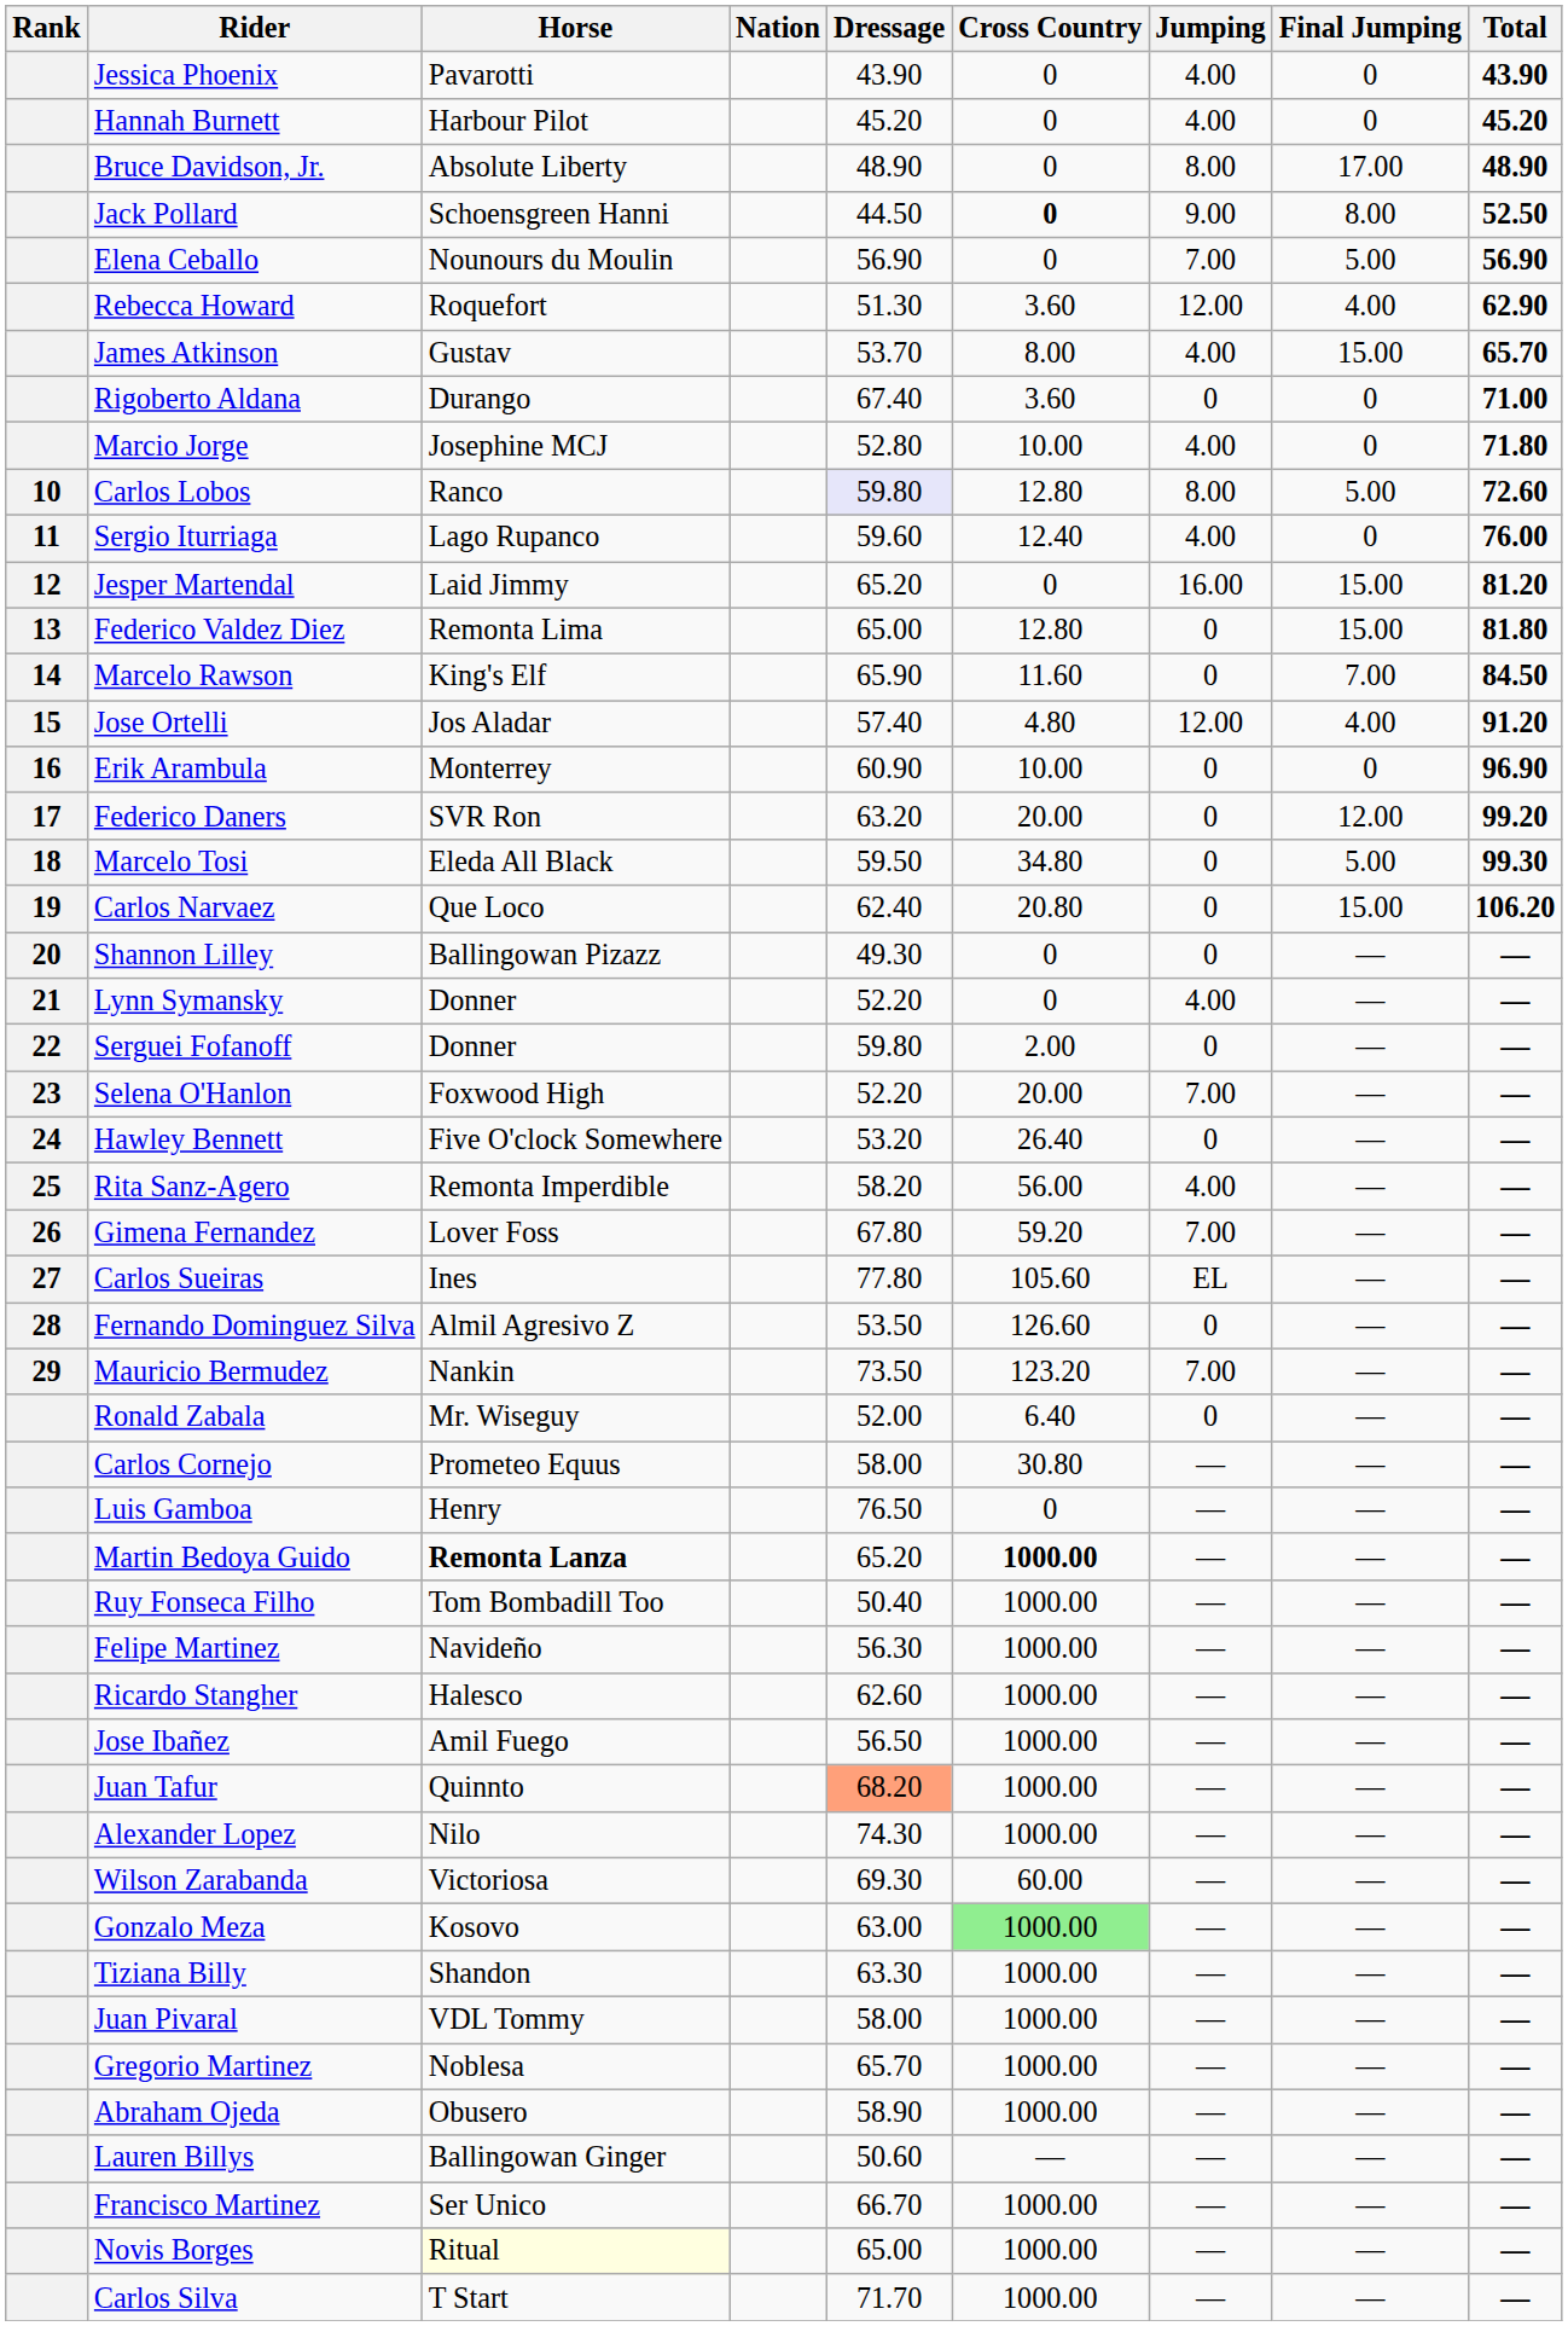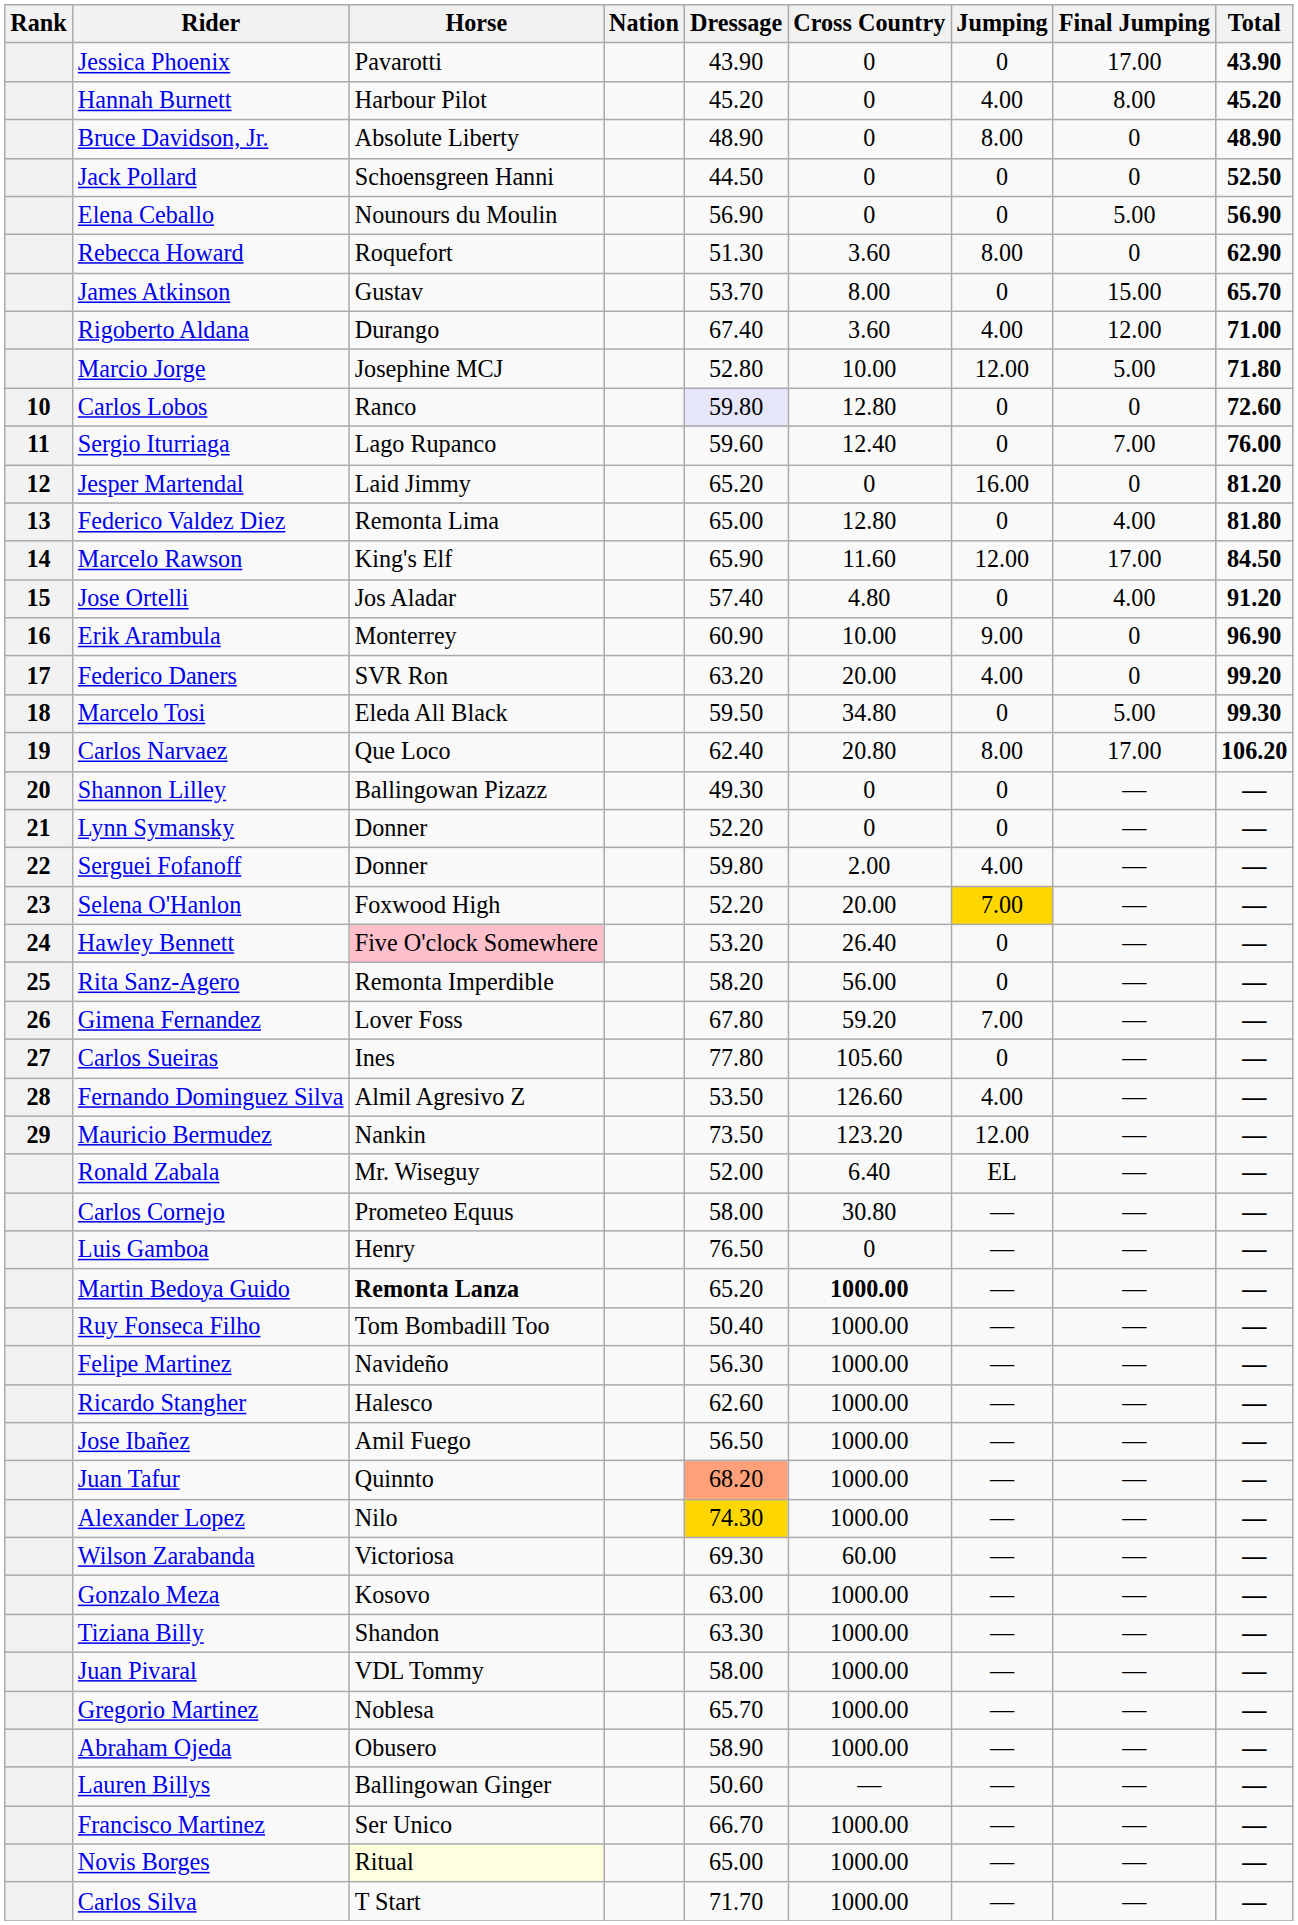 <table class="wikitable sortable" style="text-align:center">
 <tr>
 <th>Rank</th>
 <th>Rider</th>
 <th>Horse</th>
 <th>Nation</th>
 <th>Dressage</th>
 <th>Cross Country</th>
 <th>Jumping</th>
 <th>Final Jumping</th>
 <th>Total</th>
 </tr>
 <tr>
 <th></th>
 <td align=left><a href='#'>Jessica Phoenix</a></td>
 <td align=left>Pavarotti</td>
 <td align=left></td>
 <td>43.90</td>
 <td>0</td>
-<td>4.00</td>
 <td>0</td>
+<td>17.00</td>
 <td><strong>43.90</strong></td>
 </tr>
 <tr>
 <th></th>
 <td align=left><a href='#'>Hannah Burnett</a></td>
 <td align=left>Harbour Pilot</td>
 <td align=left></td>
 <td>45.20</td>
 <td>0</td>
 <td>4.00</td>
-<td>0</td>
+<td>8.00</td>
 <td><strong>45.20</strong></td>
 </tr>
 <tr>
 <th></th>
 <td align=left><a href='#'>Bruce Davidson, Jr.</a></td>
 <td align=left>Absolute Liberty</td>
 <td align=left></td>
 <td>48.90</td>
 <td>0</td>
 <td>8.00</td>
-<td>17.00</td>
+<td>0</td>
 <td><strong>48.90</strong></td>
 </tr>
 <tr>
 <th></th>
 <td align=left><a href='#'>Jack Pollard</a></td>
 <td align=left>Schoensgreen Hanni</td>
 <td align=left></td>
 <td>44.50</td>
-<td><strong>0</strong></td>
-<td>9.00</td>
-<td>8.00</td>
+<td>0</td>
+<td>0</td>
+<td>0</td>
 <td><strong>52.50</strong></td>
 </tr>
 <tr>
 <th></th>
 <td align=left><a href='#'>Elena Ceballo</a></td>
 <td align=left>Nounours du Moulin</td>
 <td align=left></td>
 <td>56.90</td>
 <td>0</td>
-<td>7.00</td>
+<td>0</td>
 <td>5.00</td>
 <td><strong>56.90</strong></td>
 </tr>
 <tr>
 <th></th>
 <td align=left><a href='#'>Rebecca Howard</a></td>
 <td align=left>Roquefort</td>
 <td align=left></td>
 <td>51.30</td>
 <td>3.60</td>
-<td>12.00</td>
-<td>4.00</td>
+<td>8.00</td>
+<td>0</td>
 <td><strong>62.90</strong></td>
 </tr>
 <tr>
 <th></th>
 <td align=left><a href='#'>James Atkinson</a></td>
 <td align=left>Gustav</td>
 <td align=left></td>
 <td>53.70</td>
 <td>8.00</td>
-<td>4.00</td>
+<td>0</td>
 <td>15.00</td>
 <td><strong>65.70</strong></td>
 </tr>
 <tr>
 <th></th>
 <td align=left><a href='#'>Rigoberto Aldana</a></td>
 <td align=left>Durango</td>
 <td align=left></td>
 <td>67.40</td>
 <td>3.60</td>
-<td>0</td>
-<td>0</td>
+<td>4.00</td>
+<td>12.00</td>
 <td><strong>71.00</strong></td>
 </tr>
 <tr>
 <th></th>
 <td align=left><a href='#'>Marcio Jorge</a></td>
 <td align=left>Josephine MCJ</td>
 <td align=left></td>
 <td>52.80</td>
 <td>10.00</td>
-<td>4.00</td>
-<td>0</td>
+<td>12.00</td>
+<td>5.00</td>
 <td><strong>71.80</strong></td>
 </tr>
 <tr>
 <th>10</th>
 <td align=left><a href='#'>Carlos Lobos</a></td>
 <td align=left>Ranco</td>
 <td align=left></td>
 <td style="background: lavender;">59.80</td>
 <td>12.80</td>
-<td>8.00</td>
-<td>5.00</td>
+<td>0</td>
+<td>0</td>
 <td><strong>72.60</strong></td>
 </tr>
 <tr>
 <th>11</th>
 <td align=left><a href='#'>Sergio Iturriaga</a></td>
 <td align=left>Lago Rupanco</td>
 <td align=left></td>
 <td>59.60</td>
 <td>12.40</td>
-<td>4.00</td>
 <td>0</td>
+<td>7.00</td>
 <td><strong>76.00</strong></td>
 </tr>
 <tr>
 <th>12</th>
 <td align=left><a href='#'>Jesper Martendal</a></td>
 <td align=left>Laid Jimmy</td>
 <td align=left></td>
 <td>65.20</td>
 <td>0</td>
 <td>16.00</td>
-<td>15.00</td>
+<td>0</td>
 <td><strong>81.20</strong></td>
 </tr>
 <tr>
 <th>13</th>
 <td align=left><a href='#'>Federico Valdez Diez</a></td>
 <td align=left>Remonta Lima</td>
 <td align=left></td>
 <td>65.00</td>
 <td>12.80</td>
 <td>0</td>
-<td>15.00</td>
+<td>4.00</td>
 <td><strong>81.80</strong></td>
 </tr>
 <tr>
 <th>14</th>
 <td align=left><a href='#'>Marcelo Rawson</a></td>
 <td align=left>King's Elf</td>
 <td align=left></td>
 <td>65.90</td>
 <td>11.60</td>
-<td>0</td>
-<td>7.00</td>
+<td>12.00</td>
+<td>17.00</td>
 <td><strong>84.50</strong></td>
 </tr>
 <tr>
 <th>15</th>
 <td align=left><a href='#'>Jose Ortelli</a></td>
 <td align=left>Jos Aladar</td>
 <td align=left></td>
 <td>57.40</td>
 <td>4.80</td>
-<td>12.00</td>
+<td>0</td>
 <td>4.00</td>
 <td><strong>91.20</strong></td>
 </tr>
 <tr>
 <th>16</th>
 <td align=left><a href='#'>Erik Arambula</a></td>
 <td align=left>Monterrey</td>
 <td align=left></td>
 <td>60.90</td>
 <td>10.00</td>
-<td>0</td>
+<td>9.00</td>
 <td>0</td>
 <td><strong>96.90</strong></td>
 </tr>
 <tr>
 <th>17</th>
 <td align=left><a href='#'>Federico Daners</a></td>
 <td align=left>SVR Ron</td>
 <td align=left></td>
 <td>63.20</td>
 <td>20.00</td>
+<td>4.00</td>
 <td>0</td>
-<td>12.00</td>
 <td><strong>99.20</strong></td>
 </tr>
 <tr>
 <th>18</th>
 <td align=left><a href='#'>Marcelo Tosi</a></td>
 <td align=left>Eleda All Black</td>
 <td align=left></td>
 <td>59.50</td>
 <td>34.80</td>
 <td>0</td>
 <td>5.00</td>
 <td><strong>99.30</strong></td>
 </tr>
 <tr>
 <th>19</th>
 <td align=left><a href='#'>Carlos Narvaez</a></td>
 <td align=left>Que Loco</td>
 <td align=left></td>
 <td>62.40</td>
 <td>20.80</td>
-<td>0</td>
-<td>15.00</td>
+<td>8.00</td>
+<td>17.00</td>
 <td><strong>106.20</strong></td>
 </tr>
 <tr>
 <th>20</th>
 <td align=left><a href='#'>Shannon Lilley</a></td>
 <td align=left>Ballingowan Pizazz</td>
 <td align=left></td>
 <td>49.30</td>
 <td>0</td>
 <td>0</td>
 <td>—</td>
 <td><strong>—</strong></td>
 </tr>
 <tr>
 <th>21</th>
 <td align=left><a href='#'>Lynn Symansky</a></td>
 <td align=left>Donner</td>
 <td align=left></td>
 <td>52.20</td>
 <td>0</td>
-<td>4.00</td>
+<td>0</td>
 <td>—</td>
 <td><strong>—</strong></td>
 </tr>
 <tr>
 <th>22</th>
 <td align=left><a href='#'>Serguei Fofanoff</a></td>
 <td align=left>Donner</td>
 <td align=left></td>
 <td>59.80</td>
 <td>2.00</td>
-<td>0</td>
+<td>4.00</td>
 <td>—</td>
 <td><strong>—</strong></td>
 </tr>
 <tr>
 <th>23</th>
 <td align=left><a href='#'>Selena O'Hanlon</a></td>
 <td align=left>Foxwood High</td>
 <td align=left></td>
 <td>52.20</td>
 <td>20.00</td>
-<td>7.00</td>
+<td style="background: gold;">7.00</td>
 <td>—</td>
 <td><strong>—</strong></td>
 </tr>
 <tr>
 <th>24</th>
 <td align=left><a href='#'>Hawley Bennett</a></td>
-<td align=left>Five O'clock Somewhere</td>
+<td align=left style="background: pink;">Five O'clock Somewhere</td>
 <td align=left></td>
 <td>53.20</td>
 <td>26.40</td>
 <td>0</td>
 <td>—</td>
 <td><strong>—</strong></td>
 </tr>
 <tr>
 <th>25</th>
 <td align=left><a href='#'>Rita Sanz-Agero</a></td>
 <td align=left>Remonta Imperdible</td>
 <td align=left></td>
 <td>58.20</td>
 <td>56.00</td>
-<td>4.00</td>
+<td>0</td>
 <td>—</td>
 <td><strong>—</strong></td>
 </tr>
 <tr>
 <th>26</th>
 <td align=left><a href='#'>Gimena Fernandez</a></td>
 <td align=left>Lover Foss</td>
 <td align=left></td>
 <td>67.80</td>
 <td>59.20</td>
 <td>7.00</td>
 <td>—</td>
 <td><strong>—</strong></td>
 </tr>
 <tr>
 <th>27</th>
 <td align=left><a href='#'>Carlos Sueiras</a></td>
 <td align=left>Ines</td>
 <td align=left></td>
 <td>77.80</td>
 <td>105.60</td>
-<td>EL</td>
+<td>0</td>
 <td>—</td>
 <td><strong>—</strong></td>
 </tr>
 <tr>
 <th>28</th>
 <td align=left><a href='#'>Fernando Dominguez Silva</a></td>
 <td align=left>Almil Agresivo Z</td>
 <td align=left></td>
 <td>53.50</td>
 <td>126.60</td>
-<td>0</td>
+<td>4.00</td>
 <td>—</td>
 <td><strong>—</strong></td>
 </tr>
 <tr>
 <th>29</th>
 <td align=left><a href='#'>Mauricio Bermudez</a></td>
 <td align=left>Nankin</td>
 <td align=left></td>
 <td>73.50</td>
 <td>123.20</td>
-<td>7.00</td>
+<td>12.00</td>
 <td>—</td>
 <td><strong>—</strong></td>
 </tr>
 <tr>
 <th></th>
 <td align=left><a href='#'>Ronald Zabala</a></td>
 <td align=left>Mr. Wiseguy</td>
 <td align=left></td>
 <td>52.00</td>
 <td>6.40</td>
-<td>0</td>
+<td>EL</td>
 <td>—</td>
 <td><strong>—</strong></td>
 </tr>
 <tr>
 <th></th>
 <td align=left><a href='#'>Carlos Cornejo</a></td>
 <td align=left>Prometeo Equus</td>
 <td align=left></td>
 <td>58.00</td>
 <td>30.80</td>
 <td>—</td>
 <td>—</td>
 <td><strong>—</strong></td>
 </tr>
 <tr>
 <th></th>
 <td align=left><a href='#'>Luis Gamboa</a></td>
 <td align=left>Henry</td>
 <td align=left></td>
 <td>76.50</td>
 <td>0</td>
 <td>—</td>
 <td>—</td>
 <td><strong>—</strong></td>
 </tr>
 <tr>
 <th></th>
 <td align=left><a href='#'>Martin Bedoya Guido</a></td>
 <td align=left><strong>Remonta Lanza</strong></td>
 <td align=left></td>
 <td>65.20</td>
 <td><strong>1000.00</strong></td>
 <td>—</td>
 <td>—</td>
 <td><strong>—</strong></td>
 </tr>
 <tr>
 <th></th>
 <td align=left><a href='#'>Ruy Fonseca Filho</a></td>
 <td align=left>Tom Bombadill Too</td>
 <td align=left></td>
 <td>50.40</td>
 <td>1000.00</td>
 <td>—</td>
 <td>—</td>
 <td><strong>—</strong></td>
 </tr>
 <tr>
 <th></th>
 <td align=left><a href='#'>Felipe Martinez</a></td>
 <td align=left>Navideño</td>
 <td align=left></td>
 <td>56.30</td>
 <td>1000.00</td>
 <td>—</td>
 <td>—</td>
 <td><strong>—</strong></td>
 </tr>
 <tr>
 <th></th>
 <td align=left><a href='#'>Ricardo Stangher</a></td>
 <td align=left>Halesco</td>
 <td align=left></td>
 <td>62.60</td>
 <td>1000.00</td>
 <td>—</td>
 <td>—</td>
 <td><strong>—</strong></td>
 </tr>
 <tr>
 <th></th>
 <td align=left><a href='#'>Jose Ibañez</a></td>
 <td align=left>Amil Fuego</td>
 <td align=left></td>
 <td>56.50</td>
 <td>1000.00</td>
 <td>—</td>
 <td>—</td>
 <td><strong>—</strong></td>
 </tr>
 <tr>
 <th></th>
 <td align=left><a href='#'>Juan Tafur</a></td>
 <td align=left>Quinnto</td>
 <td align=left></td>
 <td style="background: lightsalmon;">68.20</td>
 <td>1000.00</td>
 <td>—</td>
 <td>—</td>
 <td><strong>—</strong></td>
 </tr>
 <tr>
 <th></th>
 <td align=left><a href='#'>Alexander Lopez</a></td>
 <td align=left>Nilo</td>
 <td align=left></td>
-<td>74.30</td>
+<td style="background: gold;">74.30</td>
 <td>1000.00</td>
 <td>—</td>
 <td>—</td>
 <td><strong>—</strong></td>
 </tr>
 <tr>
 <th></th>
 <td align=left><a href='#'>Wilson Zarabanda</a></td>
 <td align=left>Victoriosa</td>
 <td align=left></td>
 <td>69.30</td>
 <td>60.00</td>
 <td>—</td>
 <td>—</td>
 <td><strong>—</strong></td>
 </tr>
 <tr>
 <th></th>
 <td align=left><a href='#'>Gonzalo Meza</a></td>
 <td align=left>Kosovo</td>
 <td align=left></td>
 <td>63.00</td>
-<td style="background: lightgreen;">1000.00</td>
+<td>1000.00</td>
 <td>—</td>
 <td>—</td>
 <td><strong>—</strong></td>
 </tr>
 <tr>
 <th></th>
 <td align=left><a href='#'>Tiziana Billy</a></td>
 <td align=left>Shandon</td>
 <td align=left></td>
 <td>63.30</td>
 <td>1000.00</td>
 <td>—</td>
 <td>—</td>
 <td><strong>—</strong></td>
 </tr>
 <tr>
 <th></th>
 <td align=left><a href='#'>Juan Pivaral</a></td>
 <td align=left>VDL Tommy</td>
 <td align=left></td>
 <td>58.00</td>
 <td>1000.00</td>
 <td>—</td>
 <td>—</td>
 <td><strong>—</strong></td>
 </tr>
 <tr>
 <th></th>
 <td align=left><a href='#'>Gregorio Martinez</a></td>
 <td align=left>Noblesa</td>
 <td align=left></td>
 <td>65.70</td>
 <td>1000.00</td>
 <td>—</td>
 <td>—</td>
 <td><strong>—</strong></td>
 </tr>
 <tr>
 <th></th>
 <td align=left><a href='#'>Abraham Ojeda</a></td>
 <td align=left>Obusero</td>
 <td align=left></td>
 <td>58.90</td>
 <td>1000.00</td>
 <td>—</td>
 <td>—</td>
 <td><strong>—</strong></td>
 </tr>
 <tr>
 <th></th>
 <td align=left><a href='#'>Lauren Billys</a></td>
 <td align=left>Ballingowan Ginger</td>
 <td align=left></td>
 <td>50.60</td>
 <td>—</td>
 <td>—</td>
 <td>—</td>
 <td><strong>—</strong></td>
 </tr>
 <tr>
 <th></th>
 <td align=left><a href='#'>Francisco Martinez</a></td>
 <td align=left>Ser Unico</td>
 <td align=left></td>
 <td>66.70</td>
 <td>1000.00</td>
 <td>—</td>
 <td>—</td>
 <td><strong>—</strong></td>
 </tr>
 <tr>
 <th></th>
 <td align=left><a href='#'>Novis Borges</a></td>
 <td align=left style="background: lightyellow;">Ritual</td>
 <td align=left></td>
 <td>65.00</td>
 <td>1000.00</td>
 <td>—</td>
 <td>—</td>
 <td><strong>—</strong></td>
 </tr>
 <tr>
 <th></th>
 <td align=left><a href='#'>Carlos Silva</a></td>
 <td align=left>T Start</td>
 <td align=left></td>
 <td>71.70</td>
 <td>1000.00</td>
 <td>—</td>
 <td>—</td>
 <td><strong>—</strong></td>
 </tr>
 </table>
